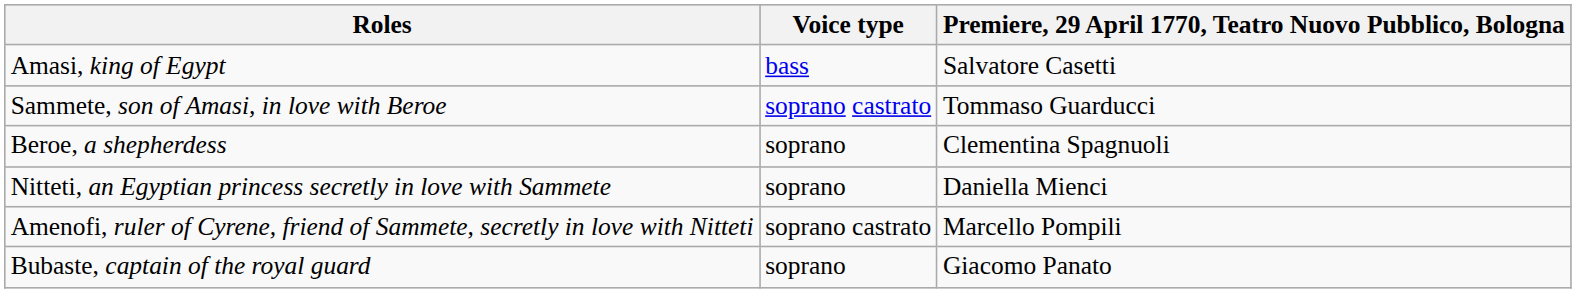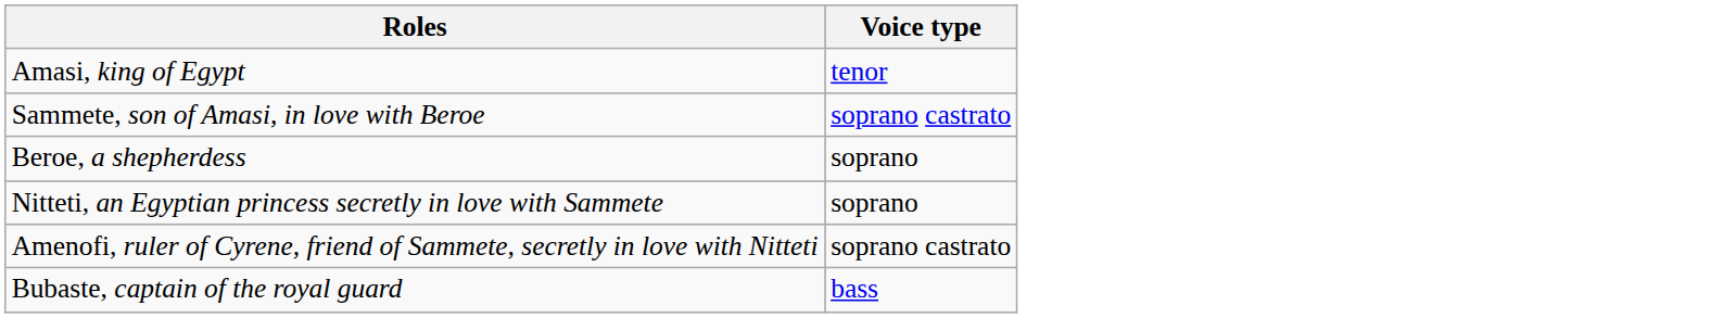 <table class="wikitable">
 <tr>
 <th>Roles</th>
 <th>Voice type</th>
-<th>Premiere, 29 April 1770, Teatro Nuovo Pubblico, Bologna</th>
 </tr>
 <tr>
 <td>Amasi, <em>king of Egypt</em></td>
-<td><a href='#'>bass</a></td>
-<td>Salvatore Casetti</td>
+<td><a href='#'>tenor</a></td>
 </tr>
 <tr>
 <td>Sammete, <em>son of Amasi, in love with Beroe</em></td>
 <td><a href='#'>soprano</a> <a href='#'>castrato</a></td>
-<td>Tommaso Guarducci</td>
 </tr>
 <tr>
 <td>Beroe, <em>a shepherdess</em></td>
 <td>soprano</td>
-<td>Clementina Spagnuoli</td>
 </tr>
 <tr>
 <td>Nitteti, <em>an Egyptian princess secretly in love with Sammete</em></td>
 <td>soprano</td>
-<td>Daniella Mienci</td>
 </tr>
 <tr>
 <td>Amenofi, <em>ruler of Cyrene, friend of Sammete, secretly in love with Nitteti</em></td>
 <td>soprano castrato</td>
-<td>Marcello Pompili</td>
 </tr>
 <tr>
 <td>Bubaste, <em>captain of the royal guard</em></td>
-<td>soprano</td>
-<td>Giacomo Panato</td>
+<td><a href='#'>bass</a></td>
 </tr>
 </table>
